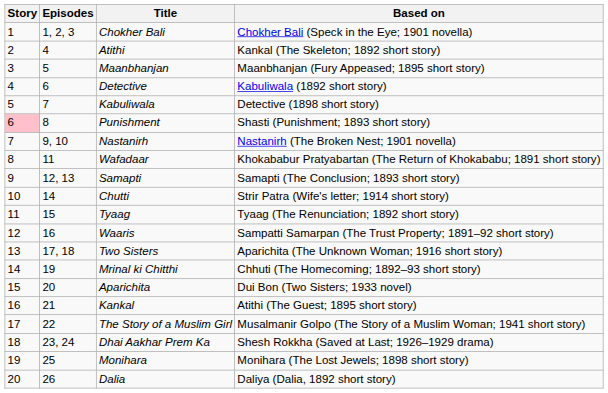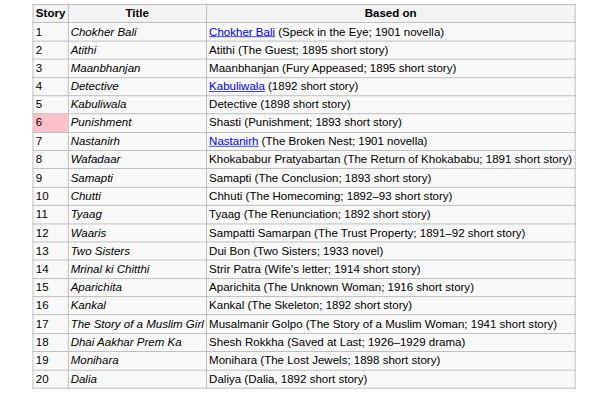 <table class="wikitable sortable" style="margin: 1em auto 1em auto;">
 <tr>
 <th>Story</th>
-<th>Episodes</th>
 <th>Title</th>
 <th>Based on</th>
 </tr>
 <tr>
 <td>1</td>
-<td>1, 2, 3</td>
 <td><em>Chokher Bali</em></td>
 <td><a href='#'>Chokher Bali</a> (Speck in the Eye; 1901 novella)</td>
 </tr>
 <tr>
 <td>2</td>
-<td>4</td>
 <td><em>Atithi</em></td>
-<td>Kankal (The Skeleton; 1892 short story)</td>
+<td>Atithi (The Guest; 1895 short story)</td>
 </tr>
 <tr>
 <td>3</td>
-<td>5</td>
 <td><em>Maanbhanjan</em></td>
 <td>Maanbhanjan (Fury Appeased; 1895 short story)</td>
 </tr>
 <tr>
 <td>4</td>
-<td>6</td>
 <td><em>Detective</em></td>
 <td><a href='#'>Kabuliwala</a> (1892 short story)</td>
 </tr>
 <tr>
 <td>5</td>
-<td>7</td>
 <td><em>Kabuliwala</em></td>
 <td>Detective (1898 short story)</td>
 </tr>
 <tr>
 <td style="background: pink;">6</td>
-<td>8</td>
 <td><em>Punishment</em></td>
 <td>Shasti (Punishment; 1893 short story)</td>
 </tr>
 <tr>
 <td>7</td>
-<td>9, 10</td>
 <td><em>Nastanirh</em></td>
 <td><a href='#'>Nastanirh</a> (The Broken Nest; 1901 novella)</td>
 </tr>
 <tr>
 <td>8</td>
-<td>11</td>
 <td><em>Wafadaar</em></td>
 <td>Khokababur Pratyabartan (The Return of Khokababu; 1891 short story)</td>
 </tr>
 <tr>
 <td>9</td>
-<td>12, 13</td>
 <td><em>Samapti</em></td>
 <td>Samapti (The Conclusion; 1893 short story)</td>
 </tr>
 <tr>
 <td>10</td>
-<td>14</td>
 <td><em>Chutti</em></td>
-<td>Strir Patra (Wife's letter; 1914 short story)</td>
+<td>Chhuti (The Homecoming; 1892–93 short story)</td>
 </tr>
 <tr>
 <td>11</td>
-<td>15</td>
 <td><em>Tyaag</em></td>
 <td>Tyaag (The Renunciation; 1892 short story)</td>
 </tr>
 <tr>
 <td>12</td>
-<td>16</td>
 <td><em>Waaris</em></td>
 <td>Sampatti Samarpan (The Trust Property; 1891–92 short story)</td>
 </tr>
 <tr>
 <td>13</td>
-<td>17, 18</td>
 <td><em>Two Sisters</em></td>
+<td>Dui Bon (Two Sisters; 1933 novel)</td>
+</tr>
+<tr>
+<td>14</td>
+<td><em>Mrinal ki Chitthi</em></td>
+<td>Strir Patra (Wife's letter; 1914 short story)</td>
+</tr>
+<tr>
+<td>15</td>
+<td><em>Aparichita</em></td>
 <td>Aparichita (The Unknown Woman; 1916 short story)</td>
 </tr>
 <tr>
-<td>14</td>
-<td>19</td>
-<td><em>Mrinal ki Chitthi</em></td>
-<td>Chhuti (The Homecoming; 1892–93 short story)</td>
-</tr>
-<tr>
-<td>15</td>
-<td>20</td>
-<td><em>Aparichita</em></td>
-<td>Dui Bon (Two Sisters; 1933 novel)</td>
-</tr>
-<tr>
 <td>16</td>
-<td>21</td>
 <td><em>Kankal</em></td>
-<td>Atithi (The Guest; 1895 short story)</td>
+<td>Kankal (The Skeleton; 1892 short story)</td>
 </tr>
 <tr>
 <td>17</td>
-<td>22</td>
 <td><em>The Story of a Muslim Girl</em></td>
 <td>Musalmanir Golpo (The Story of a Muslim Woman; 1941 short story)</td>
 </tr>
 <tr>
 <td>18</td>
-<td>23, 24</td>
 <td><em>Dhai Aakhar Prem Ka</em></td>
 <td>Shesh Rokkha (Saved at Last; 1926–1929 drama)</td>
 </tr>
 <tr>
 <td>19</td>
-<td>25</td>
 <td><em>Monihara</em></td>
 <td>Monihara (The Lost Jewels; 1898 short story)</td>
 </tr>
 <tr>
 <td>20</td>
-<td>26</td>
 <td><em>Dalia</em></td>
 <td>Daliya (Dalia, 1892 short story)</td>
 </tr>
 </table>
